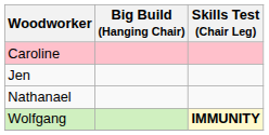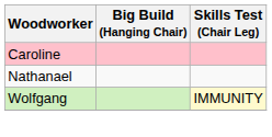 <table class="wikitable" style="text-align:center;">
 <tr>
 <th>Woodworker</th>
 <th>Big Build<br><small>(Hanging Chair)</small></th>
 <th>Skills Test<br><small>(Chair Leg)</small></th>
 </tr>
 <tr style="background:Pink;">
 <td align="left">Caroline</td>
 <td align="left"></td>
 <td></td>
 </tr>
 <tr>
-<td align="left">Jen</td>
-<td align="left"></td>
-<td></td>
-</tr>
-<tr>
 <td align="left">Nathanael</td>
 <td align="left"></td>
 <td></td>
 </tr>
 <tr style="background:#d0f0c0;">
 <td align="left">Wolfgang</td>
 <td align="left"></td>
-<td colspan="1" style="background:lemonchiffon;"><strong>IMMUNITY</strong></td>
+<td colspan="1" style="background:lemonchiffon;">IMMUNITY</td>
 </tr>
 <tr>
 </tr>
 </table>
